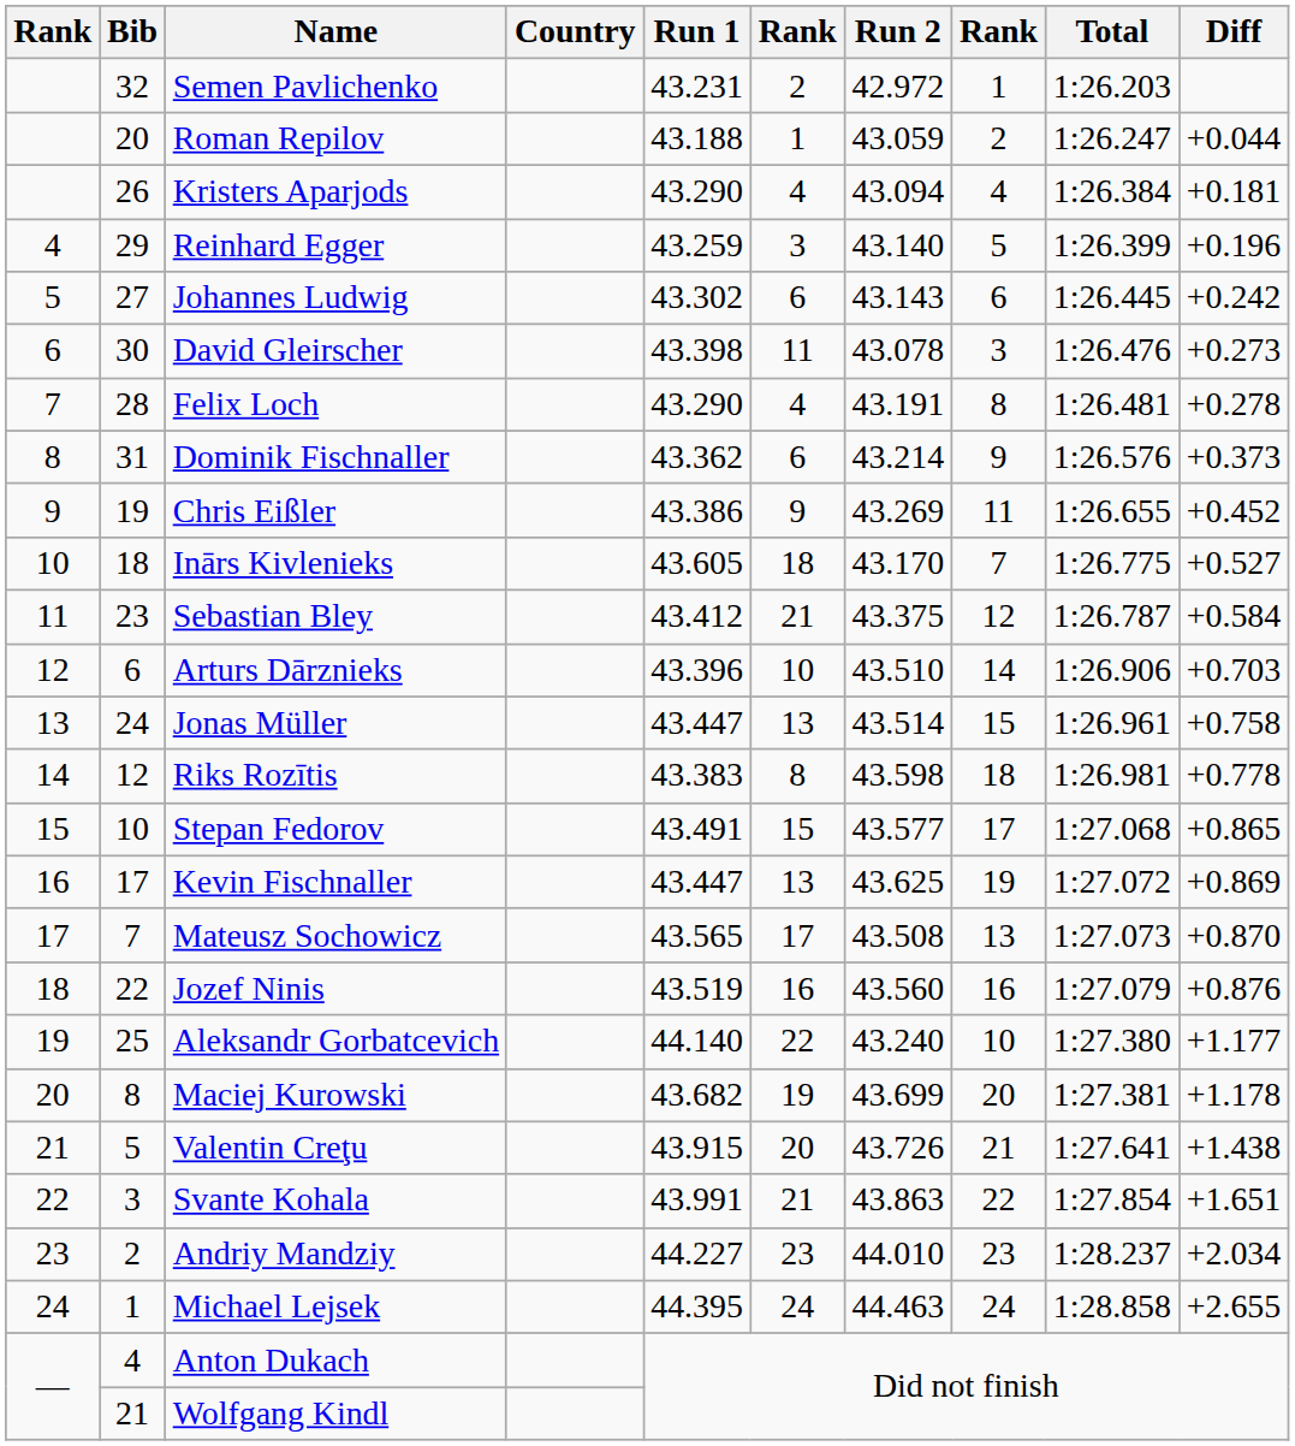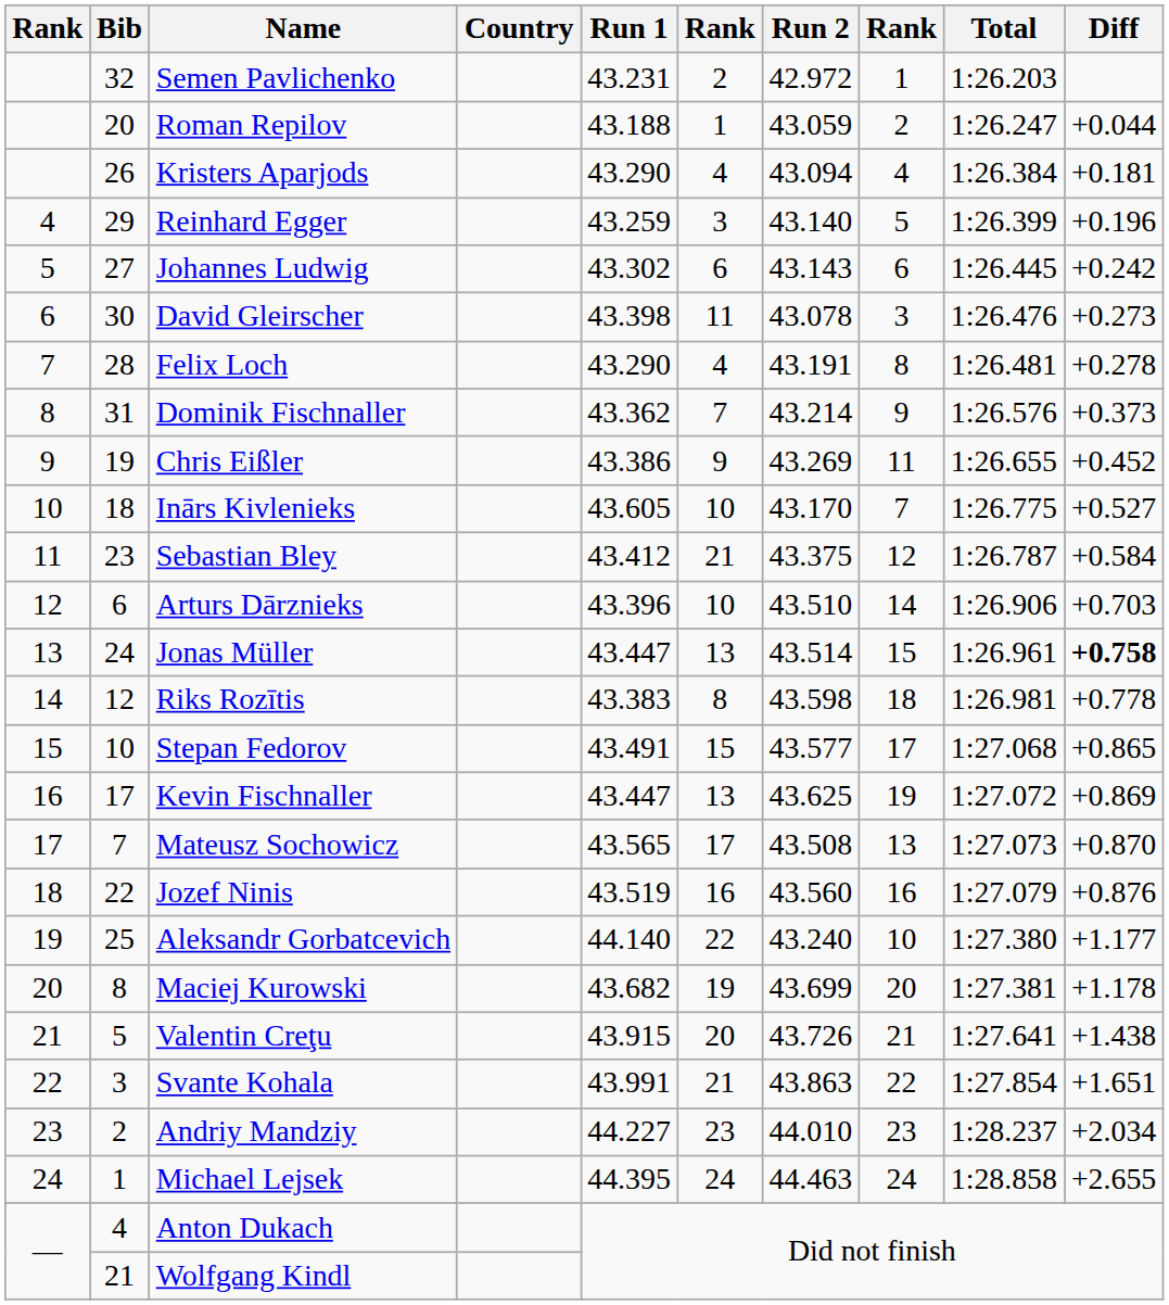 <table class="wikitable sortable" style="text-align:center">
 <tr>
 <th>Rank</th>
 <th>Bib</th>
 <th>Name</th>
 <th>Country</th>
 <th>Run 1</th>
 <th>Rank</th>
 <th>Run 2</th>
 <th>Rank</th>
 <th>Total</th>
 <th>Diff</th>
 </tr>
 <tr>
 <td></td>
 <td>32</td>
 <td align=left><a href='#'>Semen Pavlichenko</a></td>
 <td align=left></td>
 <td>43.231</td>
 <td>2</td>
 <td>42.972</td>
 <td>1</td>
 <td>1:26.203</td>
 <td></td>
 </tr>
 <tr>
 <td></td>
 <td>20</td>
 <td align=left><a href='#'>Roman Repilov</a></td>
 <td align=left></td>
 <td>43.188</td>
 <td>1</td>
 <td>43.059</td>
 <td>2</td>
 <td>1:26.247</td>
 <td>+0.044</td>
 </tr>
 <tr>
 <td></td>
 <td>26</td>
 <td align=left><a href='#'>Kristers Aparjods</a></td>
 <td align=left></td>
 <td>43.290</td>
 <td>4</td>
 <td>43.094</td>
 <td>4</td>
 <td>1:26.384</td>
 <td>+0.181</td>
 </tr>
 <tr>
 <td>4</td>
 <td>29</td>
 <td align=left><a href='#'>Reinhard Egger</a></td>
 <td align=left></td>
 <td>43.259</td>
 <td>3</td>
 <td>43.140</td>
 <td>5</td>
 <td>1:26.399</td>
 <td>+0.196</td>
 </tr>
 <tr>
 <td>5</td>
 <td>27</td>
 <td align=left><a href='#'>Johannes Ludwig</a></td>
 <td align=left></td>
 <td>43.302</td>
 <td>6</td>
 <td>43.143</td>
 <td>6</td>
 <td>1:26.445</td>
 <td>+0.242</td>
 </tr>
 <tr>
 <td>6</td>
 <td>30</td>
 <td align=left><a href='#'>David Gleirscher</a></td>
 <td align=left></td>
 <td>43.398</td>
 <td>11</td>
 <td>43.078</td>
 <td>3</td>
 <td>1:26.476</td>
 <td>+0.273</td>
 </tr>
 <tr>
 <td>7</td>
 <td>28</td>
 <td align=left><a href='#'>Felix Loch</a></td>
 <td align=left></td>
 <td>43.290</td>
 <td>4</td>
 <td>43.191</td>
 <td>8</td>
 <td>1:26.481</td>
 <td>+0.278</td>
 </tr>
 <tr>
 <td>8</td>
 <td>31</td>
 <td align=left><a href='#'>Dominik Fischnaller</a></td>
 <td align=left></td>
 <td>43.362</td>
-<td>6</td>
+<td>7</td>
 <td>43.214</td>
 <td>9</td>
 <td>1:26.576</td>
 <td>+0.373</td>
 </tr>
 <tr>
 <td>9</td>
 <td>19</td>
 <td align=left><a href='#'>Chris Eißler</a></td>
 <td align=left></td>
 <td>43.386</td>
 <td>9</td>
 <td>43.269</td>
 <td>11</td>
 <td>1:26.655</td>
 <td>+0.452</td>
 </tr>
 <tr>
 <td>10</td>
 <td>18</td>
 <td align=left><a href='#'>Inārs Kivlenieks</a></td>
 <td align=left></td>
 <td>43.605</td>
-<td>18</td>
+<td>10</td>
 <td>43.170</td>
 <td>7</td>
 <td>1:26.775</td>
 <td>+0.527</td>
 </tr>
 <tr>
 <td>11</td>
 <td>23</td>
 <td align=left><a href='#'>Sebastian Bley</a></td>
 <td align=left></td>
 <td>43.412</td>
 <td>21</td>
 <td>43.375</td>
 <td>12</td>
 <td>1:26.787</td>
 <td>+0.584</td>
 </tr>
 <tr>
 <td>12</td>
 <td>6</td>
 <td align=left><a href='#'>Arturs Dārznieks</a></td>
 <td align=left></td>
 <td>43.396</td>
 <td>10</td>
 <td>43.510</td>
 <td>14</td>
 <td>1:26.906</td>
 <td>+0.703</td>
 </tr>
 <tr>
 <td>13</td>
 <td>24</td>
 <td align=left><a href='#'>Jonas Müller</a></td>
 <td align=left></td>
 <td>43.447</td>
 <td>13</td>
 <td>43.514</td>
 <td>15</td>
 <td>1:26.961</td>
-<td>+0.758</td>
+<td><strong>+0.758</strong></td>
 </tr>
 <tr>
 <td>14</td>
 <td>12</td>
 <td align=left><a href='#'>Riks Rozītis</a></td>
 <td align=left></td>
 <td>43.383</td>
 <td>8</td>
 <td>43.598</td>
 <td>18</td>
 <td>1:26.981</td>
 <td>+0.778</td>
 </tr>
 <tr>
 <td>15</td>
 <td>10</td>
 <td align=left><a href='#'>Stepan Fedorov</a></td>
 <td align=left></td>
 <td>43.491</td>
 <td>15</td>
 <td>43.577</td>
 <td>17</td>
 <td>1:27.068</td>
 <td>+0.865</td>
 </tr>
 <tr>
 <td>16</td>
 <td>17</td>
 <td align=left><a href='#'>Kevin Fischnaller</a></td>
 <td align=left></td>
 <td>43.447</td>
 <td>13</td>
 <td>43.625</td>
 <td>19</td>
 <td>1:27.072</td>
 <td>+0.869</td>
 </tr>
 <tr>
 <td>17</td>
 <td>7</td>
 <td align=left><a href='#'>Mateusz Sochowicz</a></td>
 <td align=left></td>
 <td>43.565</td>
 <td>17</td>
 <td>43.508</td>
 <td>13</td>
 <td>1:27.073</td>
 <td>+0.870</td>
 </tr>
 <tr>
 <td>18</td>
 <td>22</td>
 <td align=left><a href='#'>Jozef Ninis</a></td>
 <td align=left></td>
 <td>43.519</td>
 <td>16</td>
 <td>43.560</td>
 <td>16</td>
 <td>1:27.079</td>
 <td>+0.876</td>
 </tr>
 <tr>
 <td>19</td>
 <td>25</td>
 <td align=left><a href='#'>Aleksandr Gorbatcevich</a></td>
 <td align=left></td>
 <td>44.140</td>
 <td>22</td>
 <td>43.240</td>
 <td>10</td>
 <td>1:27.380</td>
 <td>+1.177</td>
 </tr>
 <tr>
 <td>20</td>
 <td>8</td>
 <td align=left><a href='#'>Maciej Kurowski</a></td>
 <td align=left></td>
 <td>43.682</td>
 <td>19</td>
 <td>43.699</td>
 <td>20</td>
 <td>1:27.381</td>
 <td>+1.178</td>
 </tr>
 <tr>
 <td>21</td>
 <td>5</td>
 <td align=left><a href='#'>Valentin Creţu</a></td>
 <td align=left></td>
 <td>43.915</td>
 <td>20</td>
 <td>43.726</td>
 <td>21</td>
 <td>1:27.641</td>
 <td>+1.438</td>
 </tr>
 <tr>
 <td>22</td>
 <td>3</td>
 <td align=left><a href='#'>Svante Kohala</a></td>
 <td align=left></td>
 <td>43.991</td>
 <td>21</td>
 <td>43.863</td>
 <td>22</td>
 <td>1:27.854</td>
 <td>+1.651</td>
 </tr>
 <tr>
 <td>23</td>
 <td>2</td>
 <td align=left><a href='#'>Andriy Mandziy</a></td>
 <td align=left></td>
 <td>44.227</td>
 <td>23</td>
 <td>44.010</td>
 <td>23</td>
 <td>1:28.237</td>
 <td>+2.034</td>
 </tr>
 <tr>
 <td>24</td>
 <td>1</td>
 <td align=left><a href='#'>Michael Lejsek</a></td>
 <td align=left></td>
 <td>44.395</td>
 <td>24</td>
 <td>44.463</td>
 <td>24</td>
 <td>1:28.858</td>
 <td>+2.655</td>
 </tr>
 <tr>
 <td rowspan=2>—</td>
 <td>4</td>
 <td align=left><a href='#'>Anton Dukach</a></td>
 <td align=left></td>
 <td rowspan=2 colspan=6>Did not finish</td>
 </tr>
 <tr>
 <td>21</td>
 <td align=left><a href='#'>Wolfgang Kindl</a></td>
 <td align=left></td>
 </tr>
 </table>
